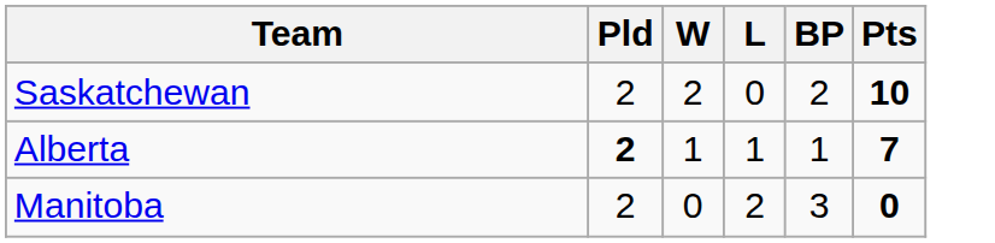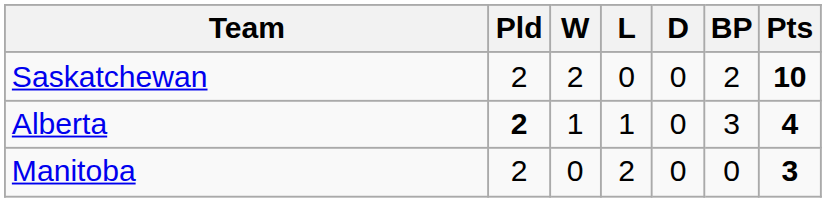 <table class="wikitable" style="text-align: center;">
 <tr>
 <th width="250">Team</th>
 <th width="20">Pld</th>
 <th width="20">W</th>
 <th width="20">L</th>
+<th width="20">D</th>
 <th width="20">BP</th>
 <th width="20">Pts</th>
 </tr>
 <tr>
 <td align=left><a href='#'>Saskatchewan</a></td>
 <td>2</td>
 <td>2</td>
+<td>0</td>
 <td>0</td>
 <td>2</td>
 <td><strong>10</strong></td>
 </tr>
 <tr>
 <td align=left><a href='#'>Alberta</a></td>
 <td><strong>2</strong></td>
 <td>1</td>
 <td>1</td>
-<td>1</td>
-<td><strong>7</strong></td>
+<td>0</td>
+<td>3</td>
+<td><strong>4</strong></td>
 </tr>
 <tr>
 <td align=left><a href='#'>Manitoba</a></td>
 <td>2</td>
 <td>0</td>
 <td>2</td>
-<td>3</td>
-<td><strong>0</strong></td>
+<td>0</td>
+<td>0</td>
+<td><strong>3</strong></td>
 </tr>
 </table>
